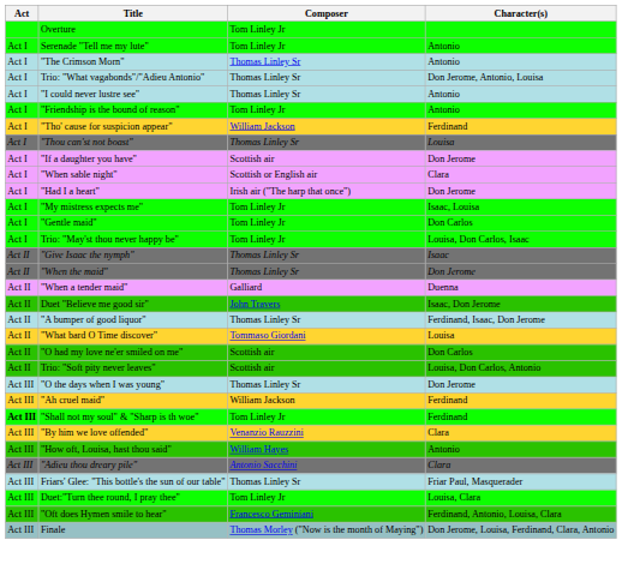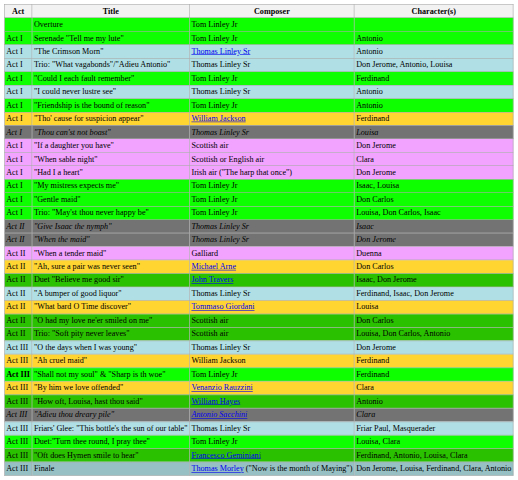 <table class="wikitable sortable" style="font-size:85%;">
 <tr>
 <th>Act</th>
 <th>Title</th>
 <th>Composer</th>
 <th>Character(s)</th>
 </tr>
 <tr>
 <td style="background:#0DFF00;"></td>
 <td style="background:#0DFF00;">Overture</td>
 <td style="background:#0DFF00;">Tom Linley Jr</td>
 <td style="background:#0DFF00;"></td>
 </tr>
 <tr>
 <td style="background:#0DFF00;">Act I</td>
 <td style="background:#0DFF00;">Serenade "Tell me my lute"</td>
 <td style="background:#0DFF00;">Tom Linley Jr</td>
 <td style="background:#0DFF00;">Antonio</td>
 </tr>
 <tr>
 <td style="background:#B0E0E6">Act I</td>
 <td style="background:#B0E0E6">"The Crimson Morn"</td>
 <td style="background:#B0E0E6"><a href='#'>Thomas Linley Sr</a></td>
 <td style="background:#B0E0E6">Antonio</td>
 </tr>
 <tr>
 <td style="background:#B0E0E6">Act I</td>
 <td style="background:#B0E0E6">Trio: "What vagabonds"/"Adieu Antonio"</td>
 <td style="background:#B0E0E6">Thomas Linley Sr</td>
 <td style="background:#B0E0E6">Don Jerome, Antonio, Louisa</td>
+</tr>
+<tr>
+<td style="background:#0DFF00;">Act I</td>
+<td style="background:#0DFF00;">"Could I each fault remember"</td>
+<td style="background:#0DFF00;">Tom Linley Jr</td>
+<td style="background:#0DFF00;">Ferdinand</td>
 </tr>
 <tr>
 <td style="background:#B0E0E6">Act I</td>
 <td style="background:#B0E0E6">"I could never lustre see"</td>
 <td style="background:#B0E0E6">Thomas Linley Sr</td>
 <td style="background:#B0E0E6">Antonio</td>
 </tr>
 <tr>
 <td style="background:#0DFF00;">Act I</td>
 <td style="background:#0DFF00;">"Friendship is the bound of reason"</td>
 <td style="background:#0DFF00;">Tom Linley Jr</td>
 <td style="background:#0DFF00;">Antonio</td>
 </tr>
 <tr>
 <td style="background:#FFD531;">Act I</td>
 <td style="background:#FFD531;">"Tho' cause for suspicion appear"</td>
 <td style="background:#FFD531;"><a href='#'>William Jackson</a></td>
 <td style="background:#FFD531;">Ferdinand</td>
 </tr>
 <tr>
 <td style="background:#737373;"><em>Act I</em></td>
 <td style="background:#737373;"><em>"Thou can'st not boast"</em></td>
 <td style="background:#737373;"><em>Thomas Linley Sr</em></td>
 <td style="background:#737373;"><em>Louisa</em></td>
 </tr>
 <tr>
 <td style="background:#F2A3FF">Act I</td>
 <td style="background:#F2A3FF">"If a daughter you have"</td>
 <td style="background:#F2A3FF">Scottish air</td>
 <td style="background:#F2A3FF">Don Jerome</td>
 </tr>
 <tr>
 <td style="background:#F2A3FF">Act I</td>
 <td style="background:#F2A3FF">"When sable night"</td>
 <td style="background:#F2A3FF">Scottish or English air</td>
 <td style="background:#F2A3FF">Clara</td>
 </tr>
 <tr>
 <td style="background:#F2A3FF">Act I</td>
 <td style="background:#F2A3FF">"Had I a heart"</td>
 <td style="background:#F2A3FF">Irish air ("The harp that once")</td>
 <td style="background:#F2A3FF">Don Jerome</td>
 </tr>
 <tr>
 <td style="background:#0DFF00;">Act I</td>
 <td style="background:#0DFF00;">"My mistress expects me"</td>
 <td style="background:#0DFF00;">Tom Linley Jr</td>
 <td style="background:#0DFF00;">Isaac, Louisa</td>
 </tr>
 <tr>
 <td style="background:#0DFF00;">Act I</td>
 <td style="background:#0DFF00;">"Gentle maid"</td>
 <td style="background:#0DFF00;">Tom Linley Jr</td>
 <td style="background:#0DFF00;">Don Carlos</td>
 </tr>
 <tr>
 <td style="background:#0DFF00;">Act I</td>
 <td style="background:#0DFF00;">Trio: "May'st thou never happy be"</td>
 <td style="background:#0DFF00;">Tom Linley Jr</td>
 <td style="background:#0DFF00;">Louisa, Don Carlos, Isaac</td>
 </tr>
 <tr>
 <td style="background:#737373;"><em>Act II</em></td>
 <td style="background:#737373;"><em>"Give Isaac the nymph"</em></td>
 <td style="background:#737373;"><em>Thomas Linley Sr</em></td>
 <td style="background:#737373;"><em>Isaac</em></td>
 </tr>
 <tr>
 <td style="background:#737373;"><em>Act II</em></td>
 <td style="background:#737373;"><em>"When the maid"</em></td>
 <td style="background:#737373;"><em>Thomas Linley Sr</em></td>
 <td style="background:#737373;"><em>Don Jerome</em></td>
 </tr>
 <tr>
 <td style="background:#F2A3FF">Act II</td>
 <td style="background:#F2A3FF">"When a tender maid"</td>
 <td style="background:#F2A3FF">Galliard</td>
 <td style="background:#F2A3FF">Duenna</td>
+</tr>
+<tr>
+<td style="background:#FFD531;">Act II</td>
+<td style="background:#FFD531;">"Ah, sure a pair was never seen"</td>
+<td style="background:#FFD531;"><a href='#'>Michael Arne</a></td>
+<td style="background:#FFD531;">Don Carlos</td>
 </tr>
 <tr>
 <td style="background:#2AC200;">Act II</td>
 <td style="background:#2AC200;">Duet "Believe me good sir"</td>
 <td style="background:#2AC200;"><a href='#'>John Travers</a></td>
 <td style="background:#2AC200;">Isaac, Don Jerome</td>
 </tr>
 <tr>
 <td style="background:#B0E0E6">Act II</td>
 <td style="background:#B0E0E6">"A bumper of good liquor"</td>
 <td style="background:#B0E0E6">Thomas Linley Sr</td>
 <td style="background:#B0E0E6">Ferdinand, Isaac, Don Jerome</td>
 </tr>
 <tr>
 <td style="background:#FFD531;">Act II</td>
 <td style="background:#FFD531;">"What bard O Time discover"</td>
 <td style="background:#FFD531;"><a href='#'>Tommaso Giordani</a></td>
 <td style="background:#FFD531;">Louisa</td>
 </tr>
 <tr>
 <td style="background:#2AC200;">Act II</td>
 <td style="background:#2AC200;">"O had my love ne'er smiled on me"</td>
 <td style="background:#2AC200;">Scottish air</td>
 <td style="background:#2AC200;">Don Carlos</td>
 </tr>
 <tr>
 <td style="background:#2AC200;">Act II</td>
 <td style="background:#2AC200;">Trio: "Soft pity never leaves"</td>
 <td style="background:#2AC200;">Scottish air</td>
 <td style="background:#2AC200;">Louisa, Don Carlos, Antonio</td>
 </tr>
 <tr>
 <td style="background:#B0E0E6">Act III</td>
 <td style="background:#B0E0E6">"O the days when I was young"</td>
 <td style="background:#B0E0E6">Thomas Linley Sr</td>
 <td style="background:#B0E0E6">Don Jerome</td>
 </tr>
 <tr>
 <td style="background:#FFD531;">Act III</td>
 <td style="background:#FFD531;">"Ah cruel maid"</td>
 <td style="background:#FFD531;">William Jackson</td>
 <td style="background:#FFD531;">Ferdinand</td>
 </tr>
 <tr>
 <td style="background:#0DFF00;"><strong>Act III</strong></td>
 <td style="background:#0DFF00;">"Shall not my soul" & "Sharp is th woe"</td>
 <td style="background:#0DFF00;">Tom Linley Jr</td>
 <td style="background:#0DFF00;">Ferdinand</td>
 </tr>
 <tr>
 <td style="background:#FFD531;">Act III</td>
 <td style="background:#FFD531;">"By him we love offended"</td>
 <td style="background:#FFD531;"><a href='#'>Venanzio Rauzzini</a></td>
 <td style="background:#FFD531;">Clara</td>
 </tr>
 <tr>
 <td style="background:#2AC200;">Act III</td>
 <td style="background:#2AC200;">"How oft, Louisa, hast thou said"</td>
 <td style="background:#2AC200;"><a href='#'>William Hayes</a></td>
 <td style="background:#2AC200;">Antonio</td>
 </tr>
 <tr>
 <td style="background:#737373;"><em>Act III</em></td>
 <td style="background:#737373;"><em>"Adieu thou dreary pile"</em></td>
 <td style="background:#737373;"><em><a href='#'>Antonio Sacchini</a></em></td>
 <td style="background:#737373;"><em>Clara</em></td>
 </tr>
 <tr>
 <td style="background:#B0E0E6">Act III</td>
 <td style="background:#B0E0E6">Friars' Glee: "This bottle's the sun of our table"</td>
 <td style="background:#B0E0E6">Thomas Linley Sr</td>
 <td style="background:#B0E0E6">Friar Paul, Masquerader</td>
 </tr>
 <tr>
 <td style="background:#0DFF00;">Act III</td>
 <td style="background:#0DFF00;">Duet:"Turn thee round, I pray thee"</td>
 <td style="background:#0DFF00;">Tom Linley Jr</td>
 <td style="background:#0DFF00;">Louisa, Clara</td>
 </tr>
 <tr>
 <td style="background:#2AC200;">Act III</td>
 <td style="background:#2AC200;">"Oft does Hymen smile to hear"</td>
 <td style="background:#2AC200;"><a href='#'>Francesco Geminiani</a></td>
 <td style="background:#2AC200;">Ferdinand, Antonio, Louisa, Clara</td>
 </tr>
 <tr>
 <td style="background:#96C0C4;">Act III</td>
 <td style="background:#96C0C4;">Finale</td>
 <td style="background:#96C0C4;"><a href='#'>Thomas Morley</a> ("Now is the month of Maying")</td>
 <td style="background:#96C0C4;">Don Jerome, Louisa, Ferdinand, Clara, Antonio</td>
 </tr>
 </table>
